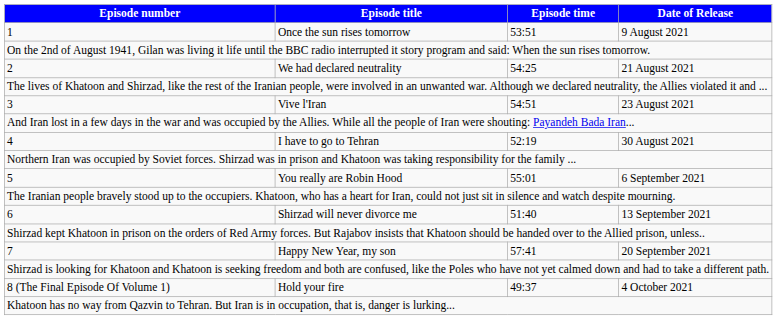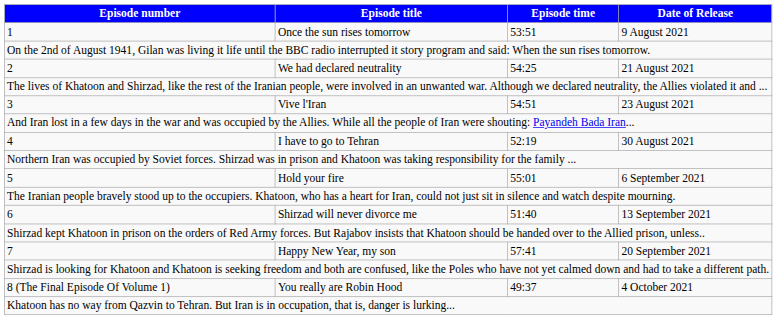 <table class="wikitable sortable">
 <tr>
 <th style="background:blue; color:white">Episode number</th>
 <th style="background:blue; color:white">Episode title</th>
 <th style="background:blue; color:white">Episode time</th>
 <th style="background:blue; color:white">Date of Release</th>
 </tr>
 <tr>
 <td>1</td>
 <td>Once the sun rises tomorrow</td>
 <td>53:51</td>
 <td>9 August 2021</td>
 </tr>
 <tr>
 <td colspan="4">On the 2nd of August 1941, Gilan was living it life until the BBC radio interrupted it story program and said: When the sun rises tomorrow.</td>
 </tr>
 <tr>
 <td>2</td>
 <td>We had declared neutrality</td>
 <td>54:25</td>
 <td>21 August 2021</td>
 </tr>
 <tr>
 <td colspan="4">The lives of Khatoon and Shirzad, like the rest of the Iranian people, were involved in an unwanted war. Although we declared neutrality, the Allies violated it and ...</td>
 </tr>
 <tr>
 <td>3</td>
 <td>Vive l'Iran</td>
 <td>54:51</td>
 <td>23 August 2021</td>
 </tr>
 <tr>
 <td colspan="4">And Iran lost in a few days in the war and was occupied by the Allies. While all the people of Iran were shouting: <a href='#'>Payandeh Bada Iran</a>...</td>
 </tr>
 <tr>
 <td>4</td>
 <td>I have to go to Tehran</td>
 <td>52:19</td>
 <td>30 August 2021</td>
 </tr>
 <tr>
 <td colspan="4">Northern Iran was occupied by Soviet forces. Shirzad was in prison and Khatoon was taking responsibility for the family ...</td>
 </tr>
 <tr>
 <td>5</td>
-<td>You really are Robin Hood</td>
+<td>Hold your fire</td>
 <td>55:01</td>
 <td>6 September 2021</td>
 </tr>
 <tr>
 <td colspan="4">The Iranian people bravely stood up to the occupiers. Khatoon, who has a heart for Iran, could not just sit in silence and watch despite mourning.</td>
 </tr>
 <tr>
 <td>6</td>
 <td>Shirzad will never divorce me</td>
 <td>51:40</td>
 <td>13 September 2021</td>
 </tr>
 <tr>
 <td colspan="4">Shirzad kept Khatoon in prison on the orders of Red Army forces. But Rajabov insists that Khatoon should be handed over to the Allied prison, unless..</td>
 </tr>
 <tr>
 <td>7</td>
 <td>Happy New Year, my son</td>
 <td>57:41</td>
 <td>20 September 2021</td>
 </tr>
 <tr>
 <td colspan="4">Shirzad is looking for Khatoon and Khatoon is seeking freedom and both are confused, like the Poles who have not yet calmed down and had to take a different path.</td>
 </tr>
 <tr>
 <td>8 (The Final Episode Of Volume 1)</td>
-<td>Hold your fire</td>
+<td>You really are Robin Hood</td>
 <td>49:37</td>
 <td>4 October 2021</td>
 </tr>
 <tr>
 <td colspan="4">Khatoon has no way from Qazvin to Tehran. But Iran is in occupation, that is, danger is lurking...</td>
 </tr>
 </table>
